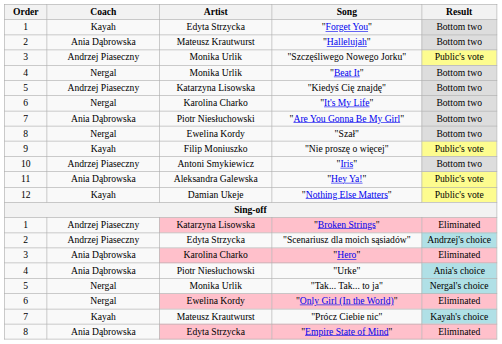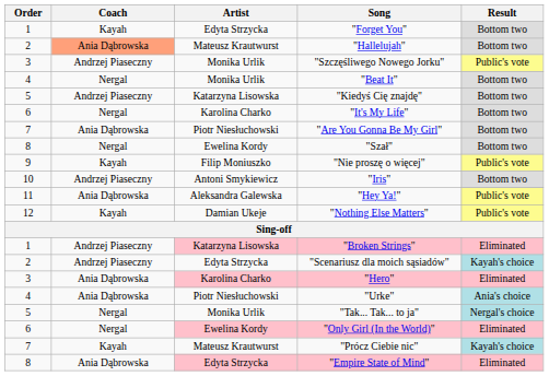 <table class="wikitable" style="text-align:center; width:65%;">
 <tr>
 <th style="width:5%;">Order</th>
 <th style="width:15%;">Coach</th>
 <th style="width:15%;">Artist</th>
 <th style="width:20%;">Song</th>
 <th style="width:10%;">Result</th>
 </tr>
 <tr>
 <td>1</td>
 <td>Kayah</td>
 <td>Edyta Strzycka</td>
 <td>"<a href='#'>Forget You</a>"</td>
 <td style="background:#ddd;">Bottom two</td>
 </tr>
 <tr>
 <td>2</td>
-<td>Ania Dąbrowska</td>
+<td style="background: lightsalmon;">Ania Dąbrowska</td>
 <td>Mateusz Krautwurst</td>
 <td>"<a href='#'>Hallelujah</a>"</td>
 <td style="background:#ddd;">Bottom two</td>
 </tr>
 <tr>
 <td>3</td>
 <td>Andrzej Piaseczny</td>
 <td>Monika Urlik</td>
 <td>"Szczęśliwego Nowego Jorku"</td>
 <td style="background:#fdfc8f;">Public's vote</td>
 </tr>
 <tr>
 <td>4</td>
 <td>Nergal</td>
 <td>Monika Urlik</td>
 <td>"<a href='#'>Beat It</a>"</td>
 <td style="background:#ddd;">Bottom two</td>
 </tr>
 <tr>
 <td>5</td>
 <td>Andrzej Piaseczny</td>
 <td>Katarzyna Lisowska</td>
 <td>"Kiedyś Cię znajdę"</td>
 <td style="background:#ddd;">Bottom two</td>
 </tr>
 <tr>
 <td>6</td>
 <td>Nergal</td>
 <td>Karolina Charko</td>
 <td>"<a href='#'>It's My Life</a>"</td>
 <td style="background:#ddd;">Bottom two</td>
 </tr>
 <tr>
 <td>7</td>
 <td>Ania Dąbrowska</td>
 <td>Piotr Niesłuchowski</td>
 <td>"<a href='#'>Are You Gonna Be My Girl</a>"</td>
 <td style="background:#ddd;">Bottom two</td>
 </tr>
 <tr>
 <td>8</td>
 <td>Nergal</td>
 <td>Ewelina Kordy</td>
 <td>"Szał"</td>
 <td style="background:#ddd;">Bottom two</td>
 </tr>
 <tr>
 <td>9</td>
 <td>Kayah</td>
 <td>Filip Moniuszko</td>
 <td>"Nie proszę o więcej"</td>
 <td style="background:#fdfc8f;">Public's vote</td>
 </tr>
 <tr>
 <td>10</td>
 <td>Andrzej Piaseczny</td>
 <td>Antoni Smykiewicz</td>
 <td>"<a href='#'>Iris</a>"</td>
 <td style="background:#ddd;">Bottom two</td>
 </tr>
 <tr>
 <td>11</td>
 <td>Ania Dąbrowska</td>
 <td>Aleksandra Galewska</td>
 <td>"<a href='#'>Hey Ya!</a>"</td>
 <td style="background:#fdfc8f;">Public's vote</td>
 </tr>
 <tr>
 <td>12</td>
 <td>Kayah</td>
 <td>Damian Ukeje</td>
 <td>"<a href='#'>Nothing Else Matters</a>"</td>
 <td style="background:#fdfc8f;">Public's vote</td>
 </tr>
 <tr>
 <th colspan="5">Sing-off</th>
 </tr>
 <tr>
 <td>1</td>
 <td>Andrzej Piaseczny</td>
 <td style="background:pink;">Katarzyna Lisowska</td>
 <td style="background:pink;">"<a href='#'>Broken Strings</a>"</td>
 <td style="background:pink;">Eliminated</td>
 </tr>
 <tr>
 <td>2</td>
 <td>Andrzej Piaseczny</td>
 <td>Edyta Strzycka</td>
 <td>"Scenariusz dla moich sąsiadów"</td>
-<td style="background:#B0E0E6;">Andrzej's choice</td>
+<td style="background:#B0E0E6;">Kayah's choice</td>
 </tr>
 <tr>
 <td>3</td>
 <td>Ania Dąbrowska</td>
 <td style="background:pink;">Karolina Charko</td>
 <td style="background:pink;">"<a href='#'>Hero</a>"</td>
 <td style="background:pink;">Eliminated</td>
 </tr>
 <tr>
 <td>4</td>
 <td>Ania Dąbrowska</td>
 <td>Piotr Niesłuchowski</td>
 <td>"Urke"</td>
 <td style="background:#B0E0E6;">Ania's choice</td>
 </tr>
 <tr>
 <td>5</td>
 <td>Nergal</td>
 <td>Monika Urlik</td>
 <td>"Tak... Tak... to ja"</td>
 <td style="background:#B0E0E6;">Nergal's choice</td>
 </tr>
 <tr>
 <td>6</td>
 <td>Nergal</td>
 <td style="background:pink;">Ewelina Kordy</td>
 <td style="background:pink;">"<a href='#'>Only Girl (In the World)</a>"</td>
 <td style="background:pink;">Eliminated</td>
 </tr>
 <tr>
 <td>7</td>
 <td>Kayah</td>
 <td>Mateusz Krautwurst</td>
 <td>"Prócz Ciebie nic"</td>
 <td style="background:#B0E0E6;">Kayah's choice</td>
 </tr>
 <tr>
 <td>8</td>
 <td>Ania Dąbrowska</td>
 <td style="background:pink;">Edyta Strzycka</td>
 <td style="background:pink;">"<a href='#'>Empire State of Mind</a>"</td>
 <td style="background:pink;">Eliminated</td>
 </tr>
 </table>
